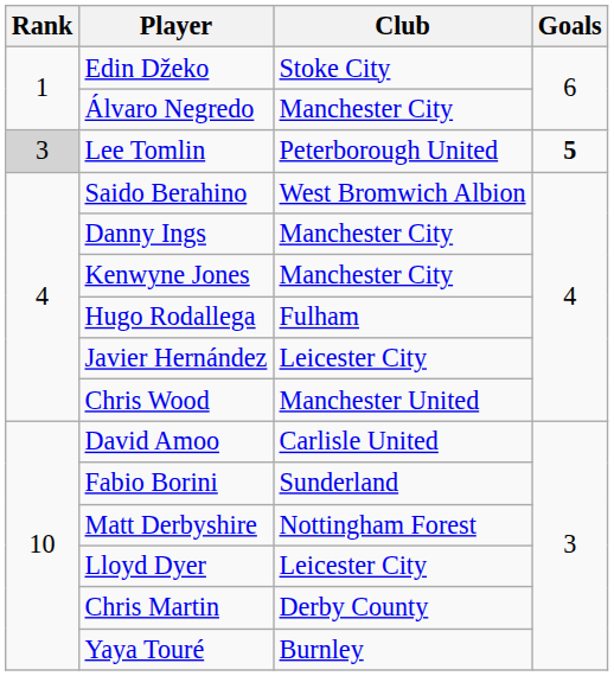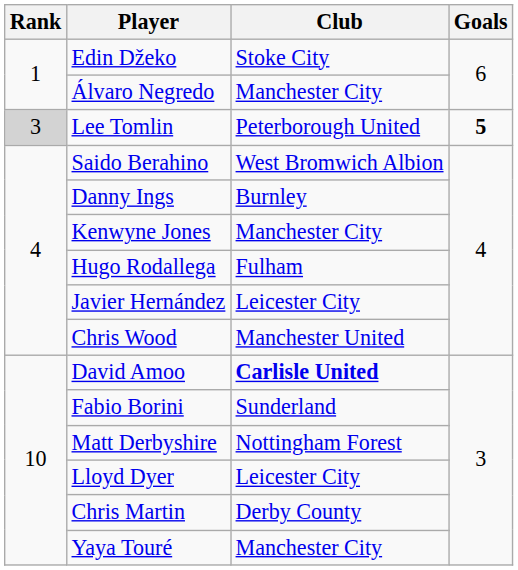 <table class="wikitable" style="text-align:center">
 <tr>
 <th>Rank</th>
 <th>Player</th>
 <th>Club</th>
 <th>Goals</th>
 </tr>
 <tr>
 <td rowspan=2>1</td>
 <td align=left><a href='#'>Edin Džeko</a></td>
 <td align=left><a href='#'>Stoke City</a></td>
 <td rowspan=2>6</td>
 </tr>
 <tr>
 <td align=left><a href='#'>Álvaro Negredo</a></td>
 <td align=left><a href='#'>Manchester City</a></td>
 </tr>
 <tr>
 <td style="background: lightgrey;">3</td>
 <td align=left><a href='#'>Lee Tomlin</a></td>
 <td align=left><a href='#'>Peterborough United</a></td>
 <td><strong>5</strong></td>
 </tr>
 <tr>
 <td rowspan=6>4</td>
 <td align=left><a href='#'>Saido Berahino</a></td>
 <td align=left><a href='#'>West Bromwich Albion</a></td>
 <td rowspan=6>4</td>
 </tr>
 <tr>
 <td align=left><a href='#'>Danny Ings</a></td>
-<td align=left><a href='#'>Manchester City</a></td>
+<td align=left><a href='#'>Burnley</a></td>
 </tr>
 <tr>
 <td align=left><a href='#'>Kenwyne Jones</a></td>
 <td align=left><a href='#'>Manchester City</a></td>
 </tr>
 <tr>
 <td align=left><a href='#'>Hugo Rodallega</a></td>
 <td align=left><a href='#'>Fulham</a></td>
 </tr>
 <tr>
 <td align=left><a href='#'>Javier Hernández</a></td>
 <td align=left><a href='#'>Leicester City</a></td>
 </tr>
 <tr>
 <td align=left><a href='#'>Chris Wood</a></td>
 <td align=left><a href='#'>Manchester United</a></td>
 </tr>
 <tr>
 <td rowspan=6>10</td>
 <td align=left><a href='#'>David Amoo</a></td>
-<td align=left><a href='#'>Carlisle United</a></td>
+<td align=left><strong><a href='#'>Carlisle United</a></strong></td>
 <td rowspan=6>3</td>
 </tr>
 <tr>
 <td align=left><a href='#'>Fabio Borini</a></td>
 <td align=left><a href='#'>Sunderland</a></td>
 </tr>
 <tr>
 <td align=left><a href='#'>Matt Derbyshire</a></td>
 <td align=left><a href='#'>Nottingham Forest</a></td>
 </tr>
 <tr>
 <td align=left><a href='#'>Lloyd Dyer</a></td>
 <td align=left><a href='#'>Leicester City</a></td>
 </tr>
 <tr>
 <td align=left><a href='#'>Chris Martin</a></td>
 <td align=left><a href='#'>Derby County</a></td>
 </tr>
 <tr>
 <td align=left><a href='#'>Yaya Touré</a></td>
-<td align=left><a href='#'>Burnley</a></td>
+<td align=left><a href='#'>Manchester City</a></td>
 </tr>
 </table>
